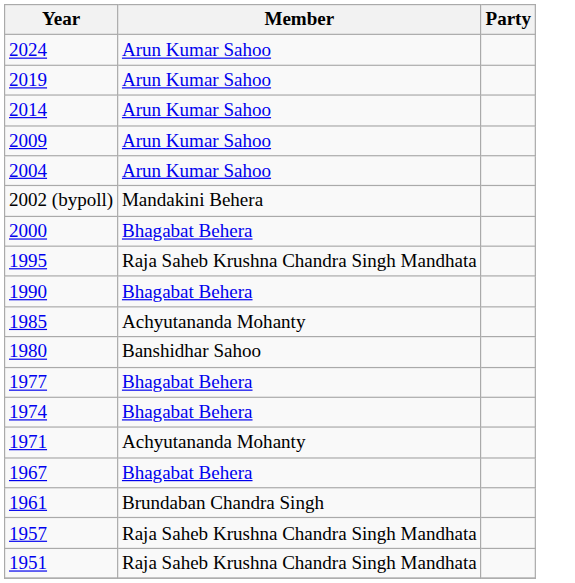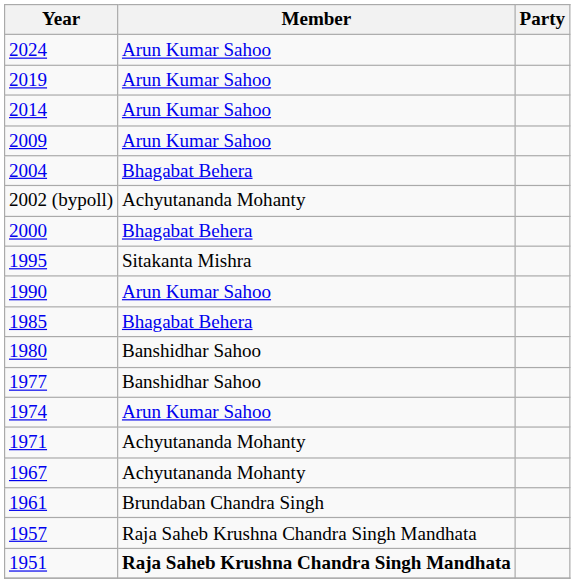 <table class="wikitable sortable">
 <tr>
 <th>Year</th>
 <th>Member</th>
 <th colspan=2>Party</th>
 </tr>
 <tr>
 <td><a href='#'>2024</a></td>
 <td><a href='#'>Arun Kumar Sahoo</a></td>
 <td></td>
 </tr>
 <tr>
 <td><a href='#'>2019</a></td>
 <td><a href='#'>Arun Kumar Sahoo</a></td>
 <td></td>
 </tr>
 <tr>
 <td><a href='#'>2014</a></td>
 <td><a href='#'>Arun Kumar Sahoo</a></td>
 <td></td>
 </tr>
 <tr>
 <td><a href='#'>2009</a></td>
 <td><a href='#'>Arun Kumar Sahoo</a></td>
 <td></td>
 </tr>
 <tr>
 <td><a href='#'>2004</a></td>
-<td><a href='#'>Arun Kumar Sahoo</a></td>
+<td><a href='#'>Bhagabat Behera</a></td>
 <td></td>
 </tr>
 <tr>
 <td>2002 (bypoll)</td>
-<td>Mandakini Behera</td>
+<td>Achyutananda Mohanty</td>
 <td></td>
 </tr>
 <tr>
 <td><a href='#'>2000</a></td>
 <td><a href='#'>Bhagabat Behera</a></td>
 <td></td>
 </tr>
 <tr>
 <td><a href='#'>1995</a></td>
-<td>Raja Saheb Krushna Chandra Singh Mandhata</td>
+<td>Sitakanta Mishra</td>
 <td></td>
 </tr>
 <tr>
 <td><a href='#'>1990</a></td>
-<td><a href='#'>Bhagabat Behera</a></td>
+<td><a href='#'>Arun Kumar Sahoo</a></td>
 <td></td>
 </tr>
 <tr>
 <td><a href='#'>1985</a></td>
-<td>Achyutananda Mohanty</td>
+<td><a href='#'>Bhagabat Behera</a></td>
 <td></td>
 </tr>
 <tr>
 <td><a href='#'>1980</a></td>
 <td>Banshidhar Sahoo</td>
 <td></td>
 </tr>
 <tr>
 <td><a href='#'>1977</a></td>
-<td><a href='#'>Bhagabat Behera</a></td>
+<td>Banshidhar Sahoo</td>
 <td></td>
 </tr>
 <tr>
 <td><a href='#'>1974</a></td>
-<td><a href='#'>Bhagabat Behera</a></td>
+<td><a href='#'>Arun Kumar Sahoo</a></td>
 <td></td>
 </tr>
 <tr>
 <td><a href='#'>1971</a></td>
 <td>Achyutananda Mohanty</td>
 <td></td>
 </tr>
 <tr>
 <td><a href='#'>1967</a></td>
-<td><a href='#'>Bhagabat Behera</a></td>
+<td>Achyutananda Mohanty</td>
 <td></td>
 </tr>
 <tr>
 <td><a href='#'>1961</a></td>
 <td>Brundaban Chandra Singh</td>
 <td></td>
 </tr>
 <tr>
 <td><a href='#'>1957</a></td>
 <td>Raja Saheb Krushna Chandra Singh Mandhata</td>
 <td></td>
 </tr>
 <tr>
 <td><a href='#'>1951</a></td>
-<td>Raja Saheb Krushna Chandra Singh Mandhata</td>
+<td><strong>Raja Saheb Krushna Chandra Singh Mandhata</strong></td>
 <td></td>
 </tr>
 <tr>
 </tr>
 </table>
